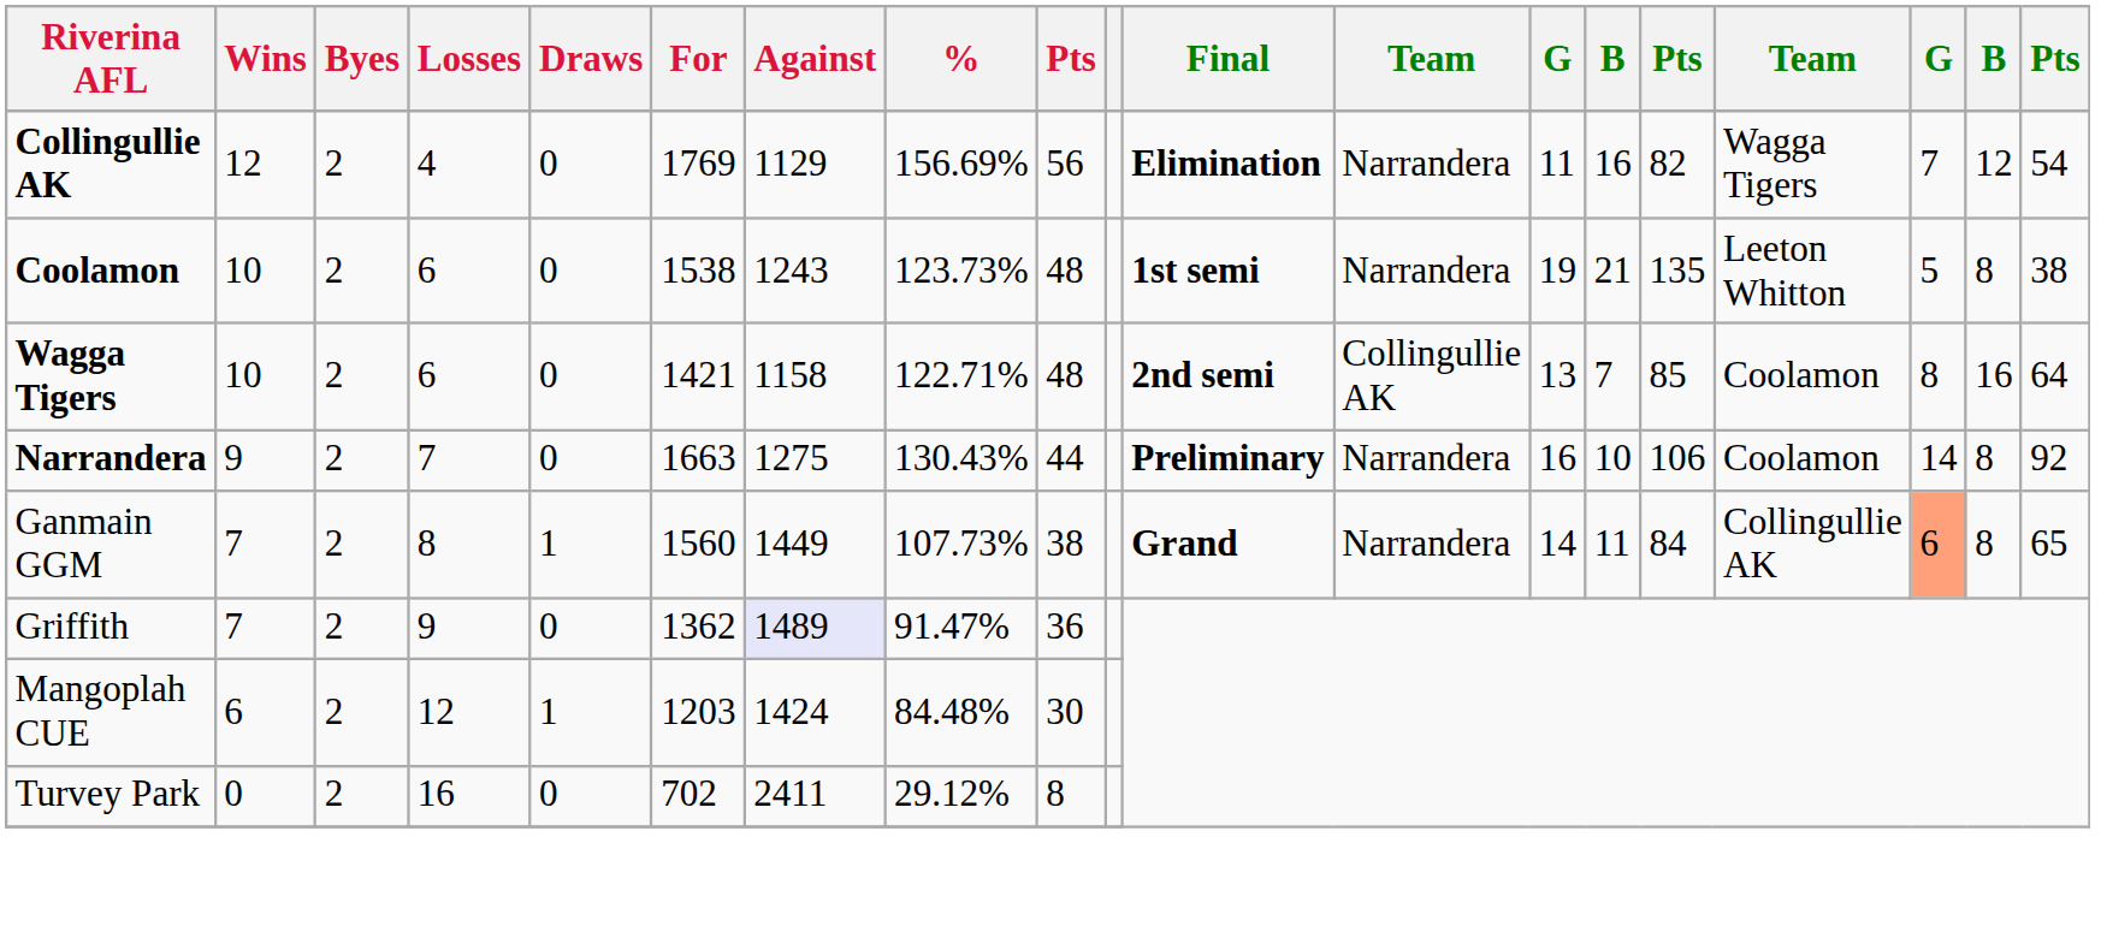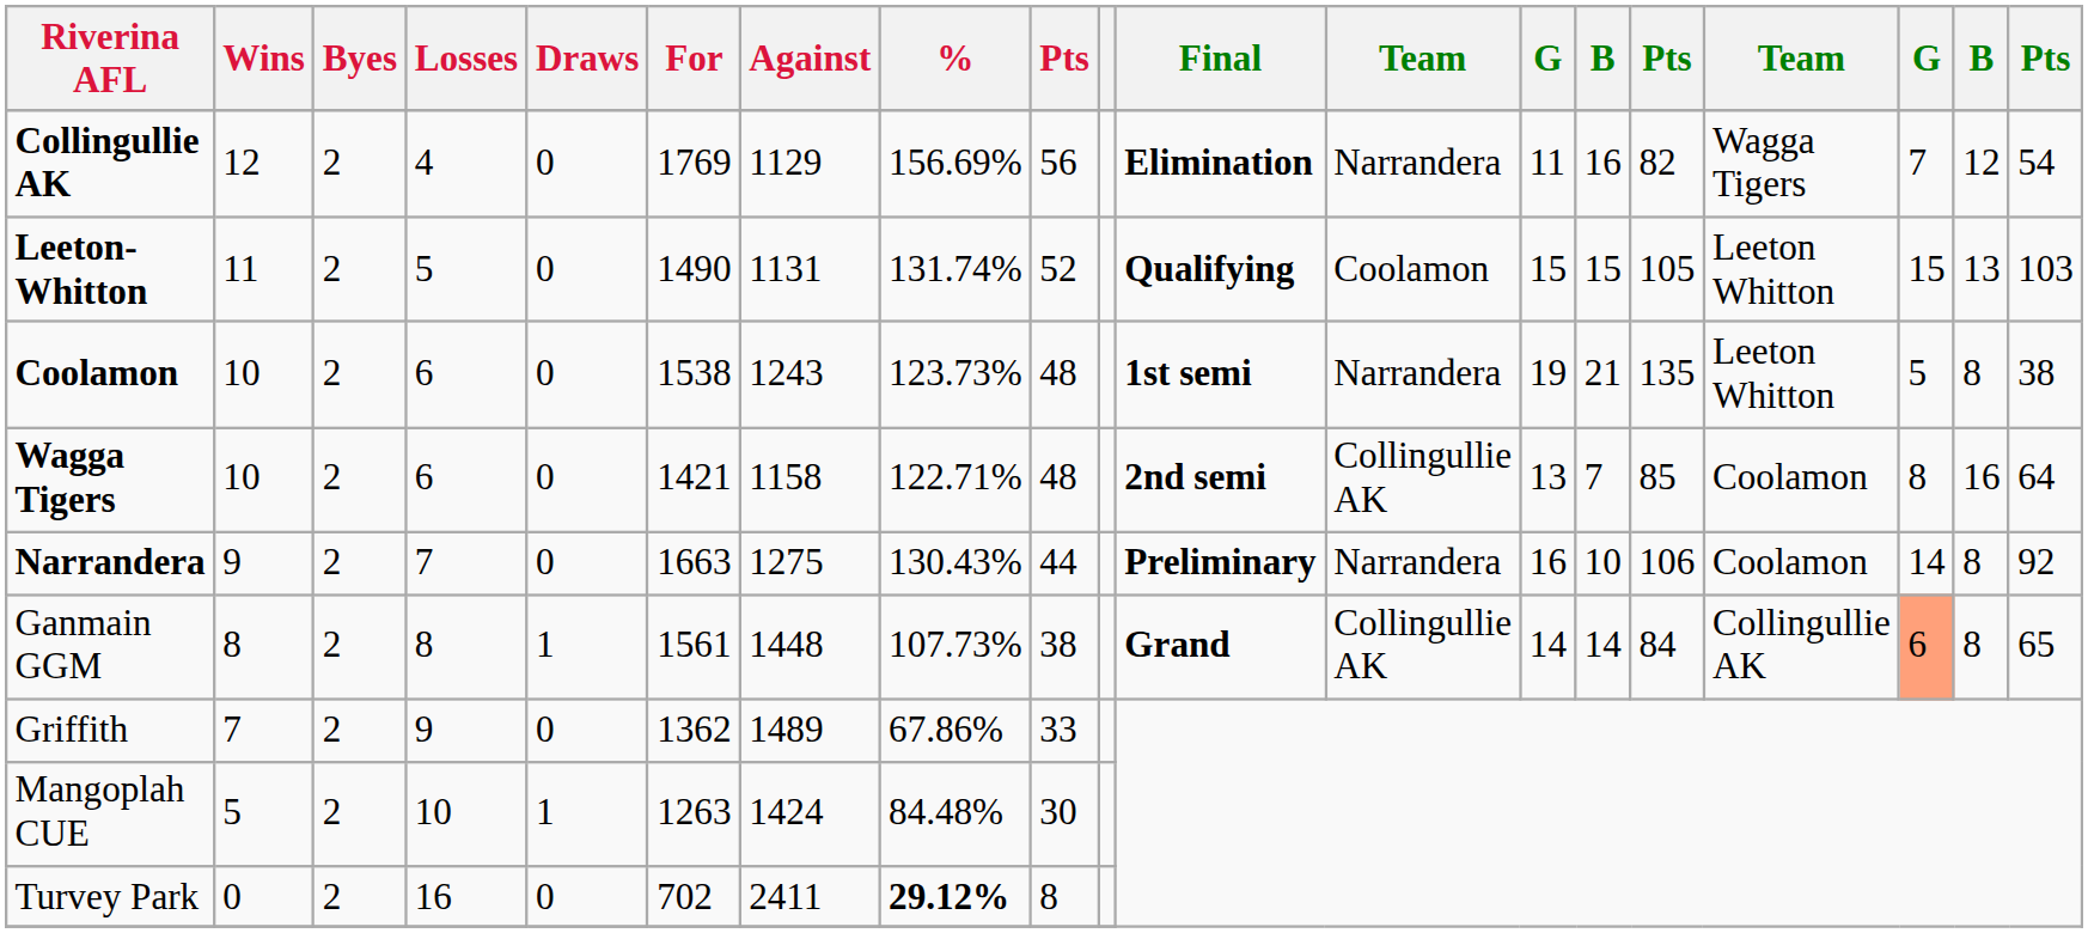 <table class="wikitable" style="font-size: 85%; text-align: left">
 <tr>
 <th style="color:crimson">Riverina AFL</th>
 <th style="color:crimson">Wins</th>
 <th style="color:crimson">Byes</th>
 <th style="color:crimson">Losses</th>
 <th style="color:crimson">Draws</th>
 <th style="color:crimson">For</th>
 <th style="color:crimson">Against</th>
 <th style="color:crimson">%</th>
 <th style="color:crimson">Pts</th>
 <th></th>
 <th style="color:green">Final</th>
 <th style="color:green">Team</th>
 <th style="color:green">G</th>
 <th style="color:green">B</th>
 <th style="color:green">Pts</th>
 <th style="color:green">Team</th>
 <th style="color:green">G</th>
 <th style="color:green">B</th>
 <th style="color:green">Pts</th>
 </tr>
 <tr>
 </tr>
 <tr>
 </tr>
 <tr>
 <td><strong>	Collingullie AK	</strong></td>
 <td>12</td>
 <td>2</td>
 <td>4</td>
 <td>0</td>
 <td>1769</td>
 <td>1129</td>
 <td>156.69%</td>
 <td>56</td>
 <td></td>
 <td><strong>Elimination</strong></td>
 <td>Narrandera</td>
 <td>11</td>
 <td>16</td>
 <td>82</td>
 <td>Wagga Tigers</td>
 <td>7</td>
 <td>12</td>
 <td>54</td>
+</tr>
+<tr>
+<td><strong>	Leeton-Whitton	</strong></td>
+<td>11</td>
+<td>2</td>
+<td>5</td>
+<td>0</td>
+<td>1490</td>
+<td>1131</td>
+<td>131.74%</td>
+<td>52</td>
+<td></td>
+<td><strong>Qualifying</strong></td>
+<td>Coolamon</td>
+<td>15</td>
+<td>15</td>
+<td>105</td>
+<td>Leeton Whitton</td>
+<td>15</td>
+<td>13</td>
+<td>103</td>
 </tr>
 <tr>
 <td><strong>	Coolamon	</strong></td>
 <td>10</td>
 <td>2</td>
 <td>6</td>
 <td>0</td>
 <td>1538</td>
 <td>1243</td>
 <td>123.73%</td>
 <td>48</td>
 <td></td>
 <td><strong>1st semi</strong></td>
 <td>Narrandera</td>
 <td>19</td>
 <td>21</td>
 <td>135</td>
 <td>Leeton Whitton</td>
 <td>5</td>
 <td>8</td>
 <td>38</td>
 </tr>
 <tr>
 <td><strong>	Wagga Tigers	</strong></td>
 <td>10</td>
 <td>2</td>
 <td>6</td>
 <td>0</td>
 <td>1421</td>
 <td>1158</td>
 <td>122.71%</td>
 <td>48</td>
 <td></td>
 <td><strong>2nd semi</strong></td>
 <td>Collingullie AK</td>
 <td>13</td>
 <td>7</td>
 <td>85</td>
 <td>Coolamon</td>
 <td>8</td>
 <td>16</td>
 <td>64</td>
 </tr>
 <tr>
 <td><strong>	Narrandera	</strong></td>
 <td>9</td>
 <td>2</td>
 <td>7</td>
 <td>0</td>
 <td>1663</td>
 <td>1275</td>
 <td>130.43%</td>
 <td>44</td>
 <td></td>
 <td><strong>Preliminary</strong></td>
 <td>Narrandera</td>
 <td>16</td>
 <td>10</td>
 <td>106</td>
 <td>Coolamon</td>
 <td>14</td>
 <td>8</td>
 <td>92</td>
 </tr>
 <tr>
 <td>Ganmain GGM</td>
-<td>7</td>
+<td>8</td>
 <td>2</td>
 <td>8</td>
 <td>1</td>
-<td>1560</td>
-<td>1449</td>
+<td>1561</td>
+<td>1448</td>
 <td>107.73%</td>
 <td>38</td>
 <td></td>
 <td><strong>Grand</strong></td>
-<td>Narrandera</td>
+<td>Collingullie AK</td>
 <td>14</td>
-<td>11</td>
+<td>14</td>
 <td>84</td>
 <td>Collingullie AK</td>
 <td style="background: lightsalmon;">6</td>
 <td>8</td>
 <td>65</td>
 </tr>
 <tr>
 <td>Griffith</td>
 <td>7</td>
 <td>2</td>
 <td>9</td>
 <td>0</td>
 <td>1362</td>
-<td style="background: lavender;">1489</td>
-<td>91.47%</td>
-<td>36</td>
+<td>1489</td>
+<td>67.86%</td>
+<td>33</td>
 <td></td>
 </tr>
 <tr>
 <td>Mangoplah CUE</td>
-<td>6</td>
+<td>5</td>
 <td>2</td>
-<td>12</td>
+<td>10</td>
 <td>1</td>
-<td>1203</td>
+<td>1263</td>
 <td>1424</td>
 <td>84.48%</td>
 <td>30</td>
 <td></td>
 </tr>
 <tr>
 <td>Turvey Park</td>
 <td>0</td>
 <td>2</td>
 <td>16</td>
 <td>0</td>
 <td>702</td>
 <td>2411</td>
-<td>29.12%</td>
+<td><strong>29.12%</strong></td>
 <td>8</td>
 <td></td>
 </tr>
 <tr>
 </tr>
 </table>
